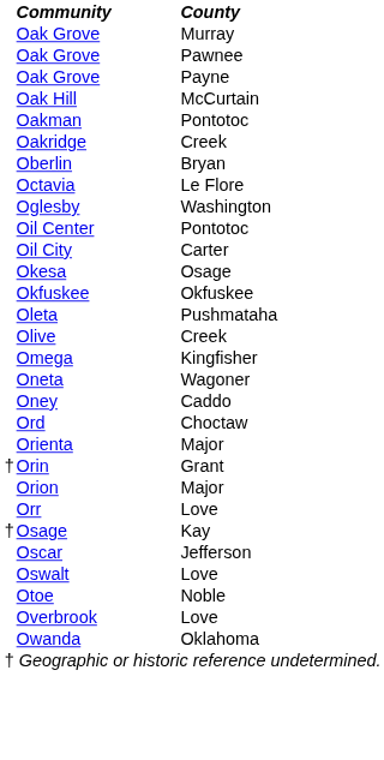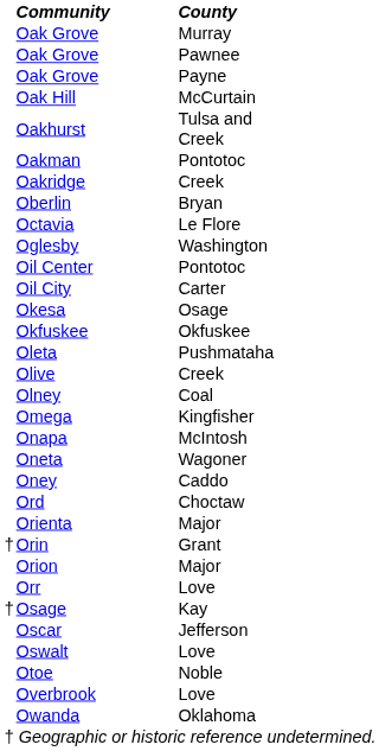 <table border="0" cellpadding="0">
 <tr>
 <td></td>
 <td width="150px"><strong><em>Community</em></strong></td>
 <td width="100px"><strong><em>County</em></strong></td>
 <td width="300px"></td>
 </tr>
 <tr>
 <td></td>
 <td><a href='#'>Oak Grove</a></td>
 <td>Murray</td>
 <td></td>
 </tr>
 <tr>
 <td></td>
 <td><a href='#'>Oak Grove</a></td>
 <td>Pawnee</td>
 <td></td>
 </tr>
 <tr>
 <td></td>
 <td><a href='#'>Oak Grove</a></td>
 <td>Payne</td>
 <td></td>
 </tr>
 <tr>
 <td></td>
 <td><a href='#'>Oak Hill</a></td>
 <td>McCurtain</td>
+<td></td>
+</tr>
+<tr>
+<td></td>
+<td><a href='#'>Oakhurst</a></td>
+<td>Tulsa and Creek</td>
 <td></td>
 </tr>
 <tr>
 <td></td>
 <td><a href='#'>Oakman</a></td>
 <td>Pontotoc</td>
 <td></td>
 </tr>
 <tr>
 <td></td>
 <td><a href='#'>Oakridge</a></td>
 <td>Creek</td>
 <td></td>
 </tr>
 <tr>
 <td></td>
 <td><a href='#'>Oberlin</a></td>
 <td>Bryan</td>
 <td></td>
 </tr>
 <tr>
 <td></td>
 <td><a href='#'>Octavia</a></td>
 <td>Le Flore</td>
 <td></td>
 </tr>
 <tr>
 <td></td>
 <td><a href='#'>Oglesby</a></td>
 <td>Washington</td>
 <td></td>
 </tr>
 <tr>
 <td></td>
 <td><a href='#'>Oil Center</a></td>
 <td>Pontotoc</td>
 <td></td>
 </tr>
 <tr>
 <td></td>
 <td><a href='#'>Oil City</a></td>
 <td>Carter</td>
 <td></td>
 </tr>
 <tr>
 <td></td>
 <td><a href='#'>Okesa</a></td>
 <td>Osage</td>
 <td></td>
 </tr>
 <tr>
 <td></td>
 <td><a href='#'>Okfuskee</a></td>
 <td>Okfuskee</td>
 <td></td>
 </tr>
 <tr>
 <td></td>
 <td><a href='#'>Oleta</a></td>
 <td>Pushmataha</td>
 <td></td>
 </tr>
 <tr>
 <td></td>
 <td><a href='#'>Olive</a></td>
 <td>Creek</td>
 <td></td>
 </tr>
 <tr>
 <td></td>
+<td><a href='#'>Olney</a></td>
+<td>Coal</td>
+<td></td>
+</tr>
+<tr>
+<td></td>
 <td><a href='#'>Omega</a></td>
 <td>Kingfisher</td>
+<td></td>
+</tr>
+<tr>
+<td></td>
+<td><a href='#'>Onapa</a></td>
+<td>McIntosh</td>
 <td></td>
 </tr>
 <tr>
 <td></td>
 <td><a href='#'>Oneta</a></td>
 <td>Wagoner</td>
 <td></td>
 </tr>
 <tr>
 <td></td>
 <td><a href='#'>Oney</a></td>
 <td>Caddo</td>
 <td></td>
 </tr>
 <tr>
 <td></td>
 <td><a href='#'>Ord</a></td>
 <td>Choctaw</td>
 <td></td>
 </tr>
 <tr>
 <td></td>
 <td><a href='#'>Orienta</a></td>
 <td>Major</td>
 <td></td>
 </tr>
 <tr>
 <td>†</td>
 <td><a href='#'>Orin</a></td>
 <td>Grant</td>
 <td></td>
 </tr>
 <tr>
 <td></td>
 <td><a href='#'>Orion</a></td>
 <td>Major</td>
 <td></td>
 </tr>
 <tr>
 <td></td>
 <td><a href='#'>Orr</a></td>
 <td>Love</td>
 <td></td>
 </tr>
 <tr>
 <td>†</td>
 <td><a href='#'>Osage</a></td>
 <td>Kay</td>
 <td></td>
 </tr>
 <tr>
 <td></td>
 <td><a href='#'>Oscar</a></td>
 <td>Jefferson</td>
 <td></td>
 </tr>
 <tr>
 <td></td>
 <td><a href='#'>Oswalt</a></td>
 <td>Love</td>
 <td></td>
 </tr>
 <tr>
 <td></td>
 <td><a href='#'>Otoe</a></td>
 <td>Noble</td>
 <td></td>
 </tr>
 <tr>
 <td></td>
 <td><a href='#'>Overbrook</a></td>
 <td>Love</td>
 <td></td>
 </tr>
 <tr>
 <td></td>
 <td><a href='#'>Owanda</a></td>
 <td>Oklahoma</td>
 <td></td>
 </tr>
 <tr>
 <td colspan="4">† <em>Geographic or historic reference undetermined.</em></td>
 </tr>
 </table>
